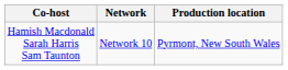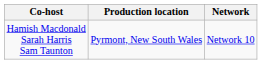 <table class="wikitable">
 <tr>
 <th>Co-host</th>
+<th>Production location</th>
 <th>Network</th>
-<th>Production location</th>
 </tr>
 <tr style="text-align:center">
 <td><a href='#'>Hamish Macdonald</a><br><a href='#'>Sarah Harris</a><br><a href='#'>Sam Taunton </a></td>
+<td><a href='#'>Pyrmont, New South Wales</a></td>
 <td><a href='#'>Network 10</a></td>
-<td><a href='#'>Pyrmont, New South Wales</a></td>
 </tr>
 </table>
